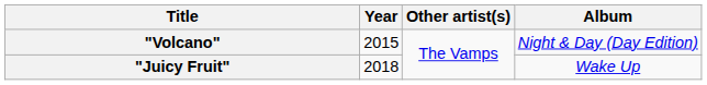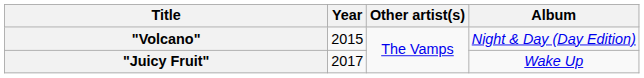 <table class="wikitable plainrowheaders" style="text-align:center;">
 <tr>
 <th scope="col" style="width:22em;">Title</th>
 <th scope="col">Year</th>
 <th scope="col">Other artist(s)</th>
 <th scope="col">Album</th>
 </tr>
 <tr>
 <th scope="row">"Volcano"</th>
 <td>2015</td>
 <td rowspan="2"><a href='#'>The Vamps</a></td>
 <td><em><a href='#'>Night & Day (Day Edition)</a></em></td>
 </tr>
 <tr>
 <th scope="row">"Juicy Fruit"</th>
-<td>2018</td>
+<td>2017</td>
 <td><em><a href='#'>Wake Up</a></em></td>
 </tr>
 </table>
